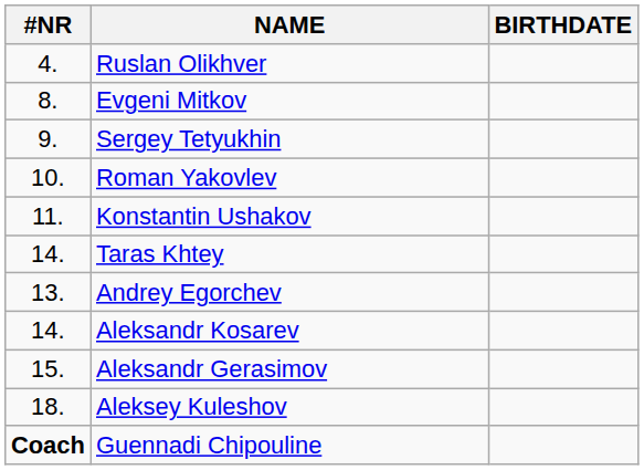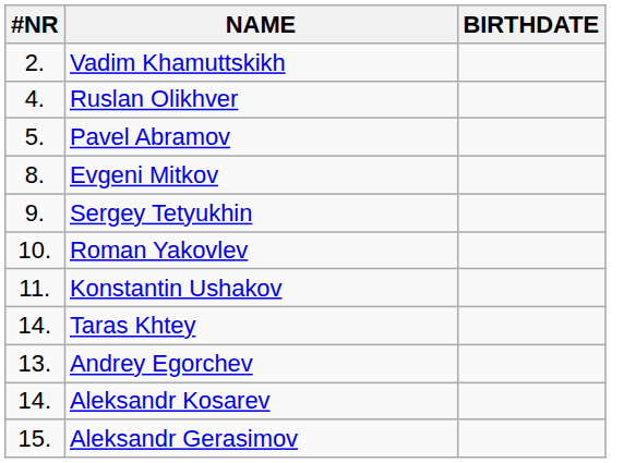 <table class="wikitable" style="border-collapse: collapse; font-size: 90%;">
 <tr>
 <th>#NR</th>
 <th align="left" style="width: 16em">NAME</th>
 <th>BIRTHDATE</th>
 </tr>
 <tr>
+<td align="center">2.</td>
+<td><a href='#'>Vadim Khamuttskikh</a></td>
+<td align="center"></td>
+</tr>
+<tr>
 <td align="center">4.</td>
 <td><a href='#'>Ruslan Olikhver</a></td>
+<td align="center"></td>
+</tr>
+<tr>
+<td align="center">5.</td>
+<td><a href='#'>Pavel Abramov</a></td>
 <td align="center"></td>
 </tr>
 <tr>
 <td align="center">8.</td>
 <td><a href='#'>Evgeni Mitkov</a></td>
 <td align="center"></td>
 </tr>
 <tr>
 <td align="center">9.</td>
 <td><a href='#'>Sergey Tetyukhin</a></td>
 <td align="center"></td>
 </tr>
 <tr>
 <td align="center">10.</td>
 <td><a href='#'>Roman Yakovlev</a></td>
 <td align="center"></td>
 </tr>
 <tr>
 <td align="center">11.</td>
 <td><a href='#'>Konstantin Ushakov</a></td>
 <td align="center"></td>
 </tr>
 <tr>
 <td align="center">14.</td>
 <td><a href='#'>Taras Khtey</a></td>
 <td align="center"></td>
 </tr>
 <tr>
 <td align="center">13.</td>
 <td><a href='#'>Andrey Egorchev</a></td>
 <td align="center"></td>
 </tr>
 <tr>
 <td align="center">14.</td>
 <td><a href='#'>Aleksandr Kosarev</a></td>
 <td align="center"></td>
 </tr>
 <tr>
 <td align="center">15.</td>
 <td><a href='#'>Aleksandr Gerasimov</a></td>
 <td align="center"></td>
 </tr>
-<tr>
-<td align="center">18.</td>
-<td><a href='#'>Aleksey Kuleshov</a></td>
-<td align="center"></td>
-</tr>
-<tr>
-<td align="center"><strong>Coach</strong></td>
-<td><a href='#'>Guennadi Chipouline</a></td>
-<td align="center"></td>
-</tr>
 </table>
